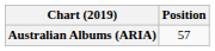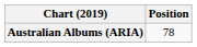 <table class="wikitable plainrowheaders" style="text-align:center">
 <tr>
 <th scope="col">Chart (2019)</th>
 <th scope="col">Position</th>
 </tr>
 <tr>
 <th scope="row">Australian Albums (ARIA)</th>
-<td>57</td>
+<td>78</td>
 </tr>
 </table>
